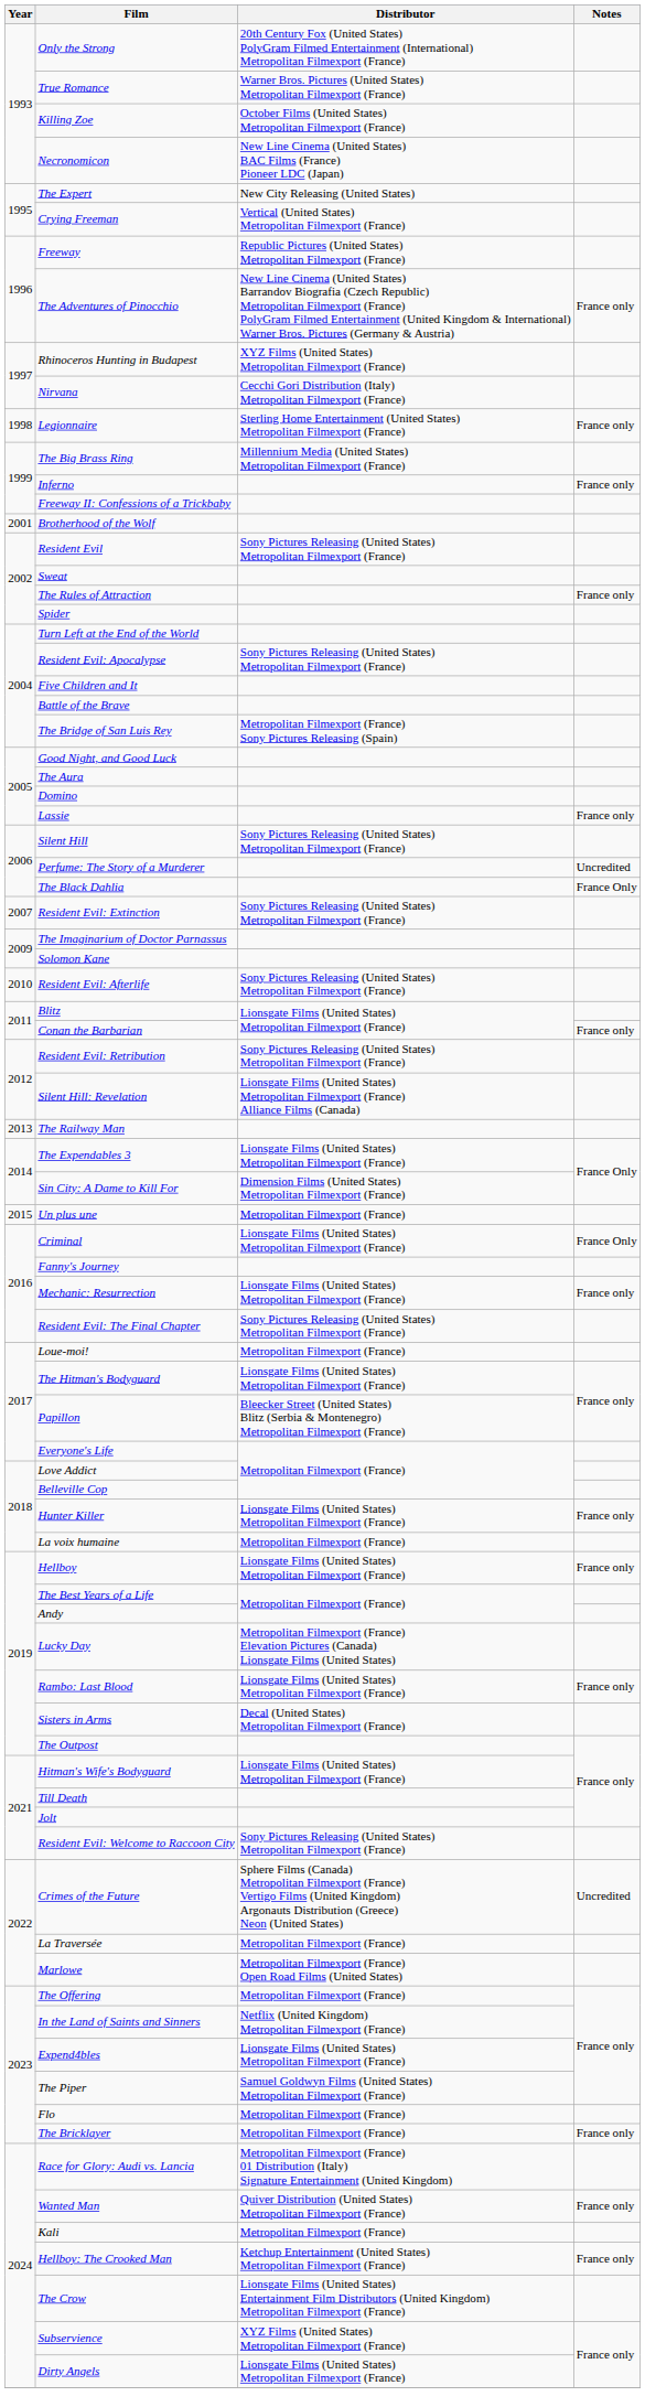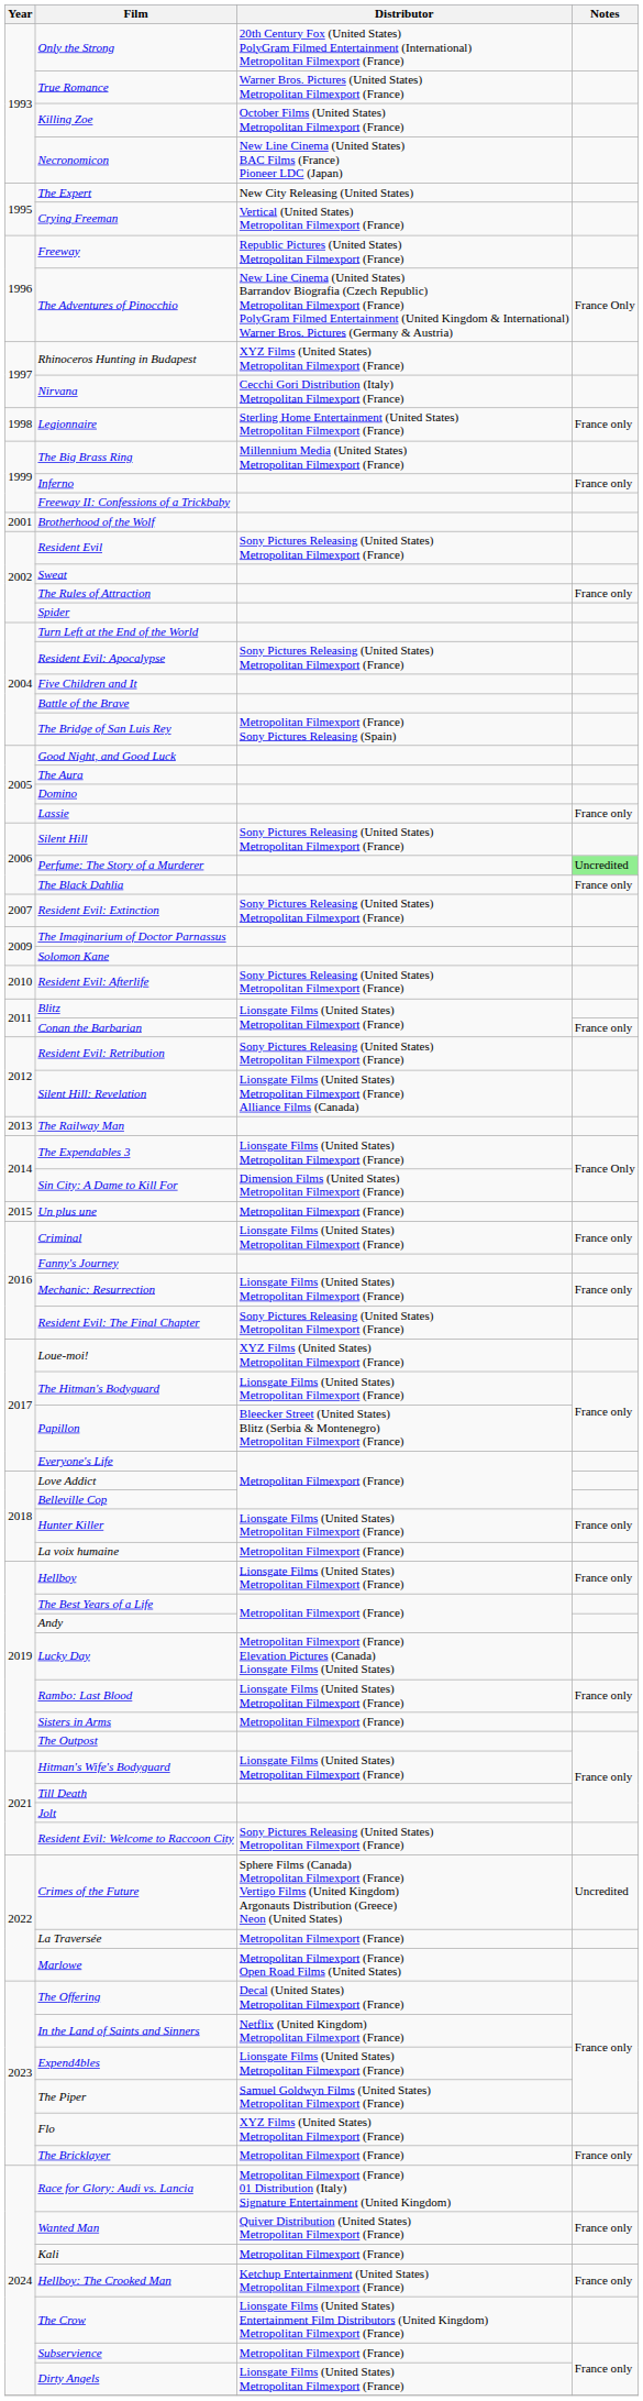 <table class="wikitable sortable"  style="margin:auto; margin:auto;">
 <tr bgcolor="#B0C4DE" align="center">
 <th>Year</th>
 <th>Film</th>
 <th>Distributor</th>
 <th>Notes</th>
 </tr>
 <tr>
 <td rowspan="4">1993</td>
 <td><em><a href='#'>Only the Strong</a></em></td>
 <td><a href='#'>20th Century Fox</a> (United States)<br><a href='#'>PolyGram Filmed Entertainment</a> (International)<br><a href='#'>Metropolitan Filmexport</a> (France)</td>
 <td></td>
 </tr>
 <tr>
 <td><em><a href='#'>True Romance</a></em></td>
 <td><a href='#'>Warner Bros. Pictures</a> (United States)<br><a href='#'>Metropolitan Filmexport</a> (France)</td>
 <td></td>
 </tr>
 <tr>
 <td><em><a href='#'>Killing Zoe</a></em></td>
 <td><a href='#'>October Films</a> (United States)<br><a href='#'>Metropolitan Filmexport</a> (France)</td>
 <td></td>
 </tr>
 <tr>
 <td><em><a href='#'>Necronomicon</a></em></td>
 <td><a href='#'>New Line Cinema</a> (United States)<br><a href='#'>BAC Films</a> (France)<br><a href='#'>Pioneer LDC</a> (Japan)</td>
 <td></td>
 </tr>
 <tr>
 <td rowspan="2">1995</td>
 <td><em><a href='#'>The Expert</a></em></td>
 <td>New City Releasing (United States)</td>
 <td></td>
 </tr>
 <tr>
 <td><em><a href='#'>Crying Freeman</a></em></td>
 <td><a href='#'>Vertical</a> (United States)<br><a href='#'>Metropolitan Filmexport</a> (France)</td>
 <td></td>
 </tr>
 <tr>
 <td rowspan="2">1996</td>
 <td><em><a href='#'>Freeway</a></em></td>
 <td><a href='#'>Republic Pictures</a> (United States)<br><a href='#'>Metropolitan Filmexport</a> (France)</td>
 <td></td>
 </tr>
 <tr>
 <td><em><a href='#'>The Adventures of Pinocchio</a></em></td>
 <td><a href='#'>New Line Cinema</a> (United States)<br>Barrandov Biografia (Czech Republic)<br><a href='#'>Metropolitan Filmexport</a> (France)<br><a href='#'>PolyGram Filmed Entertainment</a> (United Kingdom & International)<br><a href='#'>Warner Bros. Pictures</a> (Germany & Austria)</td>
-<td>France only</td>
+<td>France Only</td>
 </tr>
 <tr>
 <td rowspan="2">1997</td>
 <td><em>Rhinoceros Hunting in Budapest</em></td>
 <td><a href='#'>XYZ Films</a> (United States)<br><a href='#'>Metropolitan Filmexport</a> (France)</td>
 <td></td>
 </tr>
 <tr>
 <td><em><a href='#'>Nirvana</a></em></td>
 <td><a href='#'>Cecchi Gori Distribution</a> (Italy)<br><a href='#'>Metropolitan Filmexport</a> (France)</td>
 <td></td>
 </tr>
 <tr>
 <td>1998</td>
 <td><em><a href='#'>Legionnaire</a></em></td>
 <td><a href='#'>Sterling Home Entertainment</a> (United States)<br><a href='#'>Metropolitan Filmexport</a> (France)</td>
 <td>France only</td>
 </tr>
 <tr>
 <td rowspan="3">1999</td>
 <td><em><a href='#'>The Big Brass Ring</a></em></td>
 <td><a href='#'>Millennium Media</a> (United States)<br><a href='#'>Metropolitan Filmexport</a> (France)</td>
 <td></td>
 </tr>
 <tr>
 <td><em><a href='#'>Inferno</a></em></td>
 <td></td>
 <td>France only</td>
 </tr>
 <tr>
 <td><em><a href='#'>Freeway II: Confessions of a Trickbaby</a></em></td>
 <td></td>
 <td></td>
 </tr>
 <tr>
 <td>2001</td>
 <td><em><a href='#'>Brotherhood of the Wolf</a></em></td>
 <td></td>
 <td></td>
 </tr>
 <tr>
 <td rowspan="4">2002</td>
 <td><em><a href='#'>Resident Evil</a></em></td>
 <td><a href='#'>Sony Pictures Releasing</a> (United States)<br><a href='#'>Metropolitan Filmexport</a> (France)</td>
 <td></td>
 </tr>
 <tr>
 <td><em><a href='#'>Sweat</a></em></td>
 <td></td>
 <td></td>
 </tr>
 <tr>
 <td><em><a href='#'>The Rules of Attraction</a></em></td>
 <td></td>
 <td>France only</td>
 </tr>
 <tr>
 <td><em><a href='#'>Spider</a></em></td>
 <td></td>
 <td></td>
 </tr>
 <tr>
 <td rowspan="5">2004</td>
 <td><em><a href='#'>Turn Left at the End of the World</a></em></td>
 <td></td>
 <td></td>
 </tr>
 <tr>
 <td><em><a href='#'>Resident Evil: Apocalypse</a></em></td>
 <td><a href='#'>Sony Pictures Releasing</a> (United States)<br><a href='#'>Metropolitan Filmexport</a> (France)</td>
 <td></td>
 </tr>
 <tr>
 <td><em><a href='#'>Five Children and It</a></em></td>
 <td></td>
 <td></td>
 </tr>
 <tr>
 <td><em><a href='#'>Battle of the Brave</a></em></td>
 <td></td>
 <td></td>
 </tr>
 <tr>
 <td><em><a href='#'>The Bridge of San Luis Rey</a></em></td>
 <td><a href='#'>Metropolitan Filmexport</a> (France)<br><a href='#'>Sony Pictures Releasing</a> (Spain)</td>
 <td></td>
 </tr>
 <tr>
 <td rowspan="4">2005</td>
 <td><em><a href='#'>Good Night, and Good Luck</a></em></td>
 <td></td>
 <td></td>
 </tr>
 <tr>
 <td><em><a href='#'>The Aura</a></em></td>
 <td></td>
 <td></td>
 </tr>
 <tr>
 <td><em><a href='#'>Domino</a></em></td>
 <td></td>
 <td></td>
 </tr>
 <tr>
 <td><em><a href='#'>Lassie</a></em></td>
 <td></td>
 <td>France only</td>
 </tr>
 <tr>
 <td rowspan="3">2006</td>
 <td><em><a href='#'>Silent Hill</a></em></td>
 <td><a href='#'>Sony Pictures Releasing</a> (United States)<br><a href='#'>Metropolitan Filmexport</a> (France)</td>
 <td></td>
 </tr>
 <tr>
 <td><em><a href='#'>Perfume: The Story of a Murderer</a></em></td>
 <td></td>
-<td>Uncredited</td>
+<td style="background: lightgreen;">Uncredited</td>
 </tr>
 <tr>
 <td><em><a href='#'>The Black Dahlia</a></em></td>
 <td></td>
-<td>France Only</td>
+<td>France only</td>
 </tr>
 <tr>
 <td>2007</td>
 <td><em><a href='#'>Resident Evil: Extinction</a></em></td>
 <td><a href='#'>Sony Pictures Releasing</a> (United States)<br><a href='#'>Metropolitan Filmexport</a> (France)</td>
 <td></td>
 </tr>
 <tr>
 <td rowspan="2">2009</td>
 <td><em><a href='#'>The Imaginarium of Doctor Parnassus</a></em></td>
 <td></td>
 <td></td>
 </tr>
 <tr>
 <td><em><a href='#'>Solomon Kane</a></em></td>
 <td></td>
 <td></td>
 </tr>
 <tr>
 <td>2010</td>
 <td><em><a href='#'>Resident Evil: Afterlife</a></em></td>
 <td><a href='#'>Sony Pictures Releasing</a> (United States)<br><a href='#'>Metropolitan Filmexport</a> (France)</td>
 <td></td>
 </tr>
 <tr>
 <td rowspan="2">2011</td>
 <td><em><a href='#'>Blitz</a></em></td>
 <td rowspan="2"><a href='#'>Lionsgate Films</a> (United States)<br><a href='#'>Metropolitan Filmexport</a> (France)</td>
 <td></td>
 </tr>
 <tr>
 <td><em><a href='#'>Conan the Barbarian</a></em></td>
 <td>France only</td>
 </tr>
 <tr>
 <td rowspan="2">2012</td>
 <td><em><a href='#'>Resident Evil: Retribution</a></em></td>
 <td><a href='#'>Sony Pictures Releasing</a> (United States)<br><a href='#'>Metropolitan Filmexport</a> (France)</td>
 <td></td>
 </tr>
 <tr>
 <td><em><a href='#'>Silent Hill: Revelation</a></em></td>
 <td><a href='#'>Lionsgate Films</a> (United States)<br><a href='#'>Metropolitan Filmexport</a> (France)<br><a href='#'>Alliance Films</a> (Canada)</td>
 <td></td>
 </tr>
 <tr>
 <td>2013</td>
 <td><em><a href='#'>The Railway Man</a></em></td>
 <td></td>
 <td></td>
 </tr>
 <tr>
 <td rowspan="2">2014</td>
 <td><em><a href='#'>The Expendables 3</a></em></td>
 <td><a href='#'>Lionsgate Films</a> (United States)<br><a href='#'>Metropolitan Filmexport</a> (France)</td>
 <td rowspan="2">France Only</td>
 </tr>
 <tr>
 <td><em><a href='#'>Sin City: A Dame to Kill For</a></em></td>
 <td><a href='#'>Dimension Films</a> (United States)<br><a href='#'>Metropolitan Filmexport</a> (France)</td>
 </tr>
 <tr>
 <td>2015</td>
 <td><em><a href='#'>Un plus une</a></em></td>
 <td><a href='#'>Metropolitan Filmexport</a> (France)</td>
 <td></td>
 </tr>
 <tr>
 <td rowspan="4">2016</td>
 <td><em><a href='#'>Criminal</a></em></td>
 <td><a href='#'>Lionsgate Films</a> (United States)<br><a href='#'>Metropolitan Filmexport</a> (France)</td>
-<td>France Only</td>
+<td>France only</td>
 </tr>
 <tr>
 <td><em><a href='#'>Fanny's Journey</a></em></td>
 <td></td>
 <td></td>
 </tr>
 <tr>
 <td><em><a href='#'>Mechanic: Resurrection</a></em></td>
 <td><a href='#'>Lionsgate Films</a> (United States)<br><a href='#'>Metropolitan Filmexport</a> (France)</td>
 <td>France only</td>
 </tr>
 <tr>
 <td><em><a href='#'>Resident Evil: The Final Chapter</a></em></td>
 <td><a href='#'>Sony Pictures Releasing</a> (United States)<br><a href='#'>Metropolitan Filmexport</a> (France)</td>
 <td></td>
 </tr>
 <tr>
 <td rowspan="4">2017</td>
 <td><em>Loue-moi!</em></td>
-<td><a href='#'>Metropolitan Filmexport</a> (France)</td>
+<td><a href='#'>XYZ Films</a> (United States)<br><a href='#'>Metropolitan Filmexport</a> (France)</td>
 <td></td>
 </tr>
 <tr>
 <td><em><a href='#'>The Hitman's Bodyguard</a></em></td>
 <td><a href='#'>Lionsgate Films</a> (United States)<br><a href='#'>Metropolitan Filmexport</a> (France)</td>
 <td rowspan="2">France only</td>
 </tr>
 <tr>
 <td><em><a href='#'>Papillon</a></em></td>
 <td><a href='#'>Bleecker Street</a> (United States)<br>Blitz (Serbia & Montenegro)<br><a href='#'>Metropolitan Filmexport</a> (France)</td>
 </tr>
 <tr>
 <td><em><a href='#'>Everyone's Life</a></em></td>
 <td rowspan="3"><a href='#'>Metropolitan Filmexport</a> (France)</td>
 <td></td>
 </tr>
 <tr>
 <td rowspan="4">2018</td>
 <td><em>Love Addict</em></td>
 <td></td>
 </tr>
 <tr>
 <td><em><a href='#'>Belleville Cop</a></em></td>
 <td></td>
 </tr>
 <tr>
 <td><em><a href='#'>Hunter Killer</a></em></td>
 <td><a href='#'>Lionsgate Films</a> (United States)<br><a href='#'>Metropolitan Filmexport</a> (France)</td>
 <td>France only</td>
 </tr>
 <tr>
 <td><em>La voix humaine</em></td>
 <td><a href='#'>Metropolitan Filmexport</a> (France)</td>
 <td></td>
 </tr>
 <tr>
 <td rowspan="7">2019</td>
 <td><em><a href='#'>Hellboy</a></em></td>
 <td><a href='#'>Lionsgate Films</a> (United States)<br><a href='#'>Metropolitan Filmexport</a> (France)</td>
 <td>France only</td>
 </tr>
 <tr>
 <td><em><a href='#'>The Best Years of a Life</a></em></td>
 <td rowspan="2"><a href='#'>Metropolitan Filmexport</a> (France)</td>
 <td></td>
 </tr>
 <tr>
 <td><em>Andy</em></td>
 <td></td>
 </tr>
 <tr>
 <td><em><a href='#'>Lucky Day</a></em></td>
 <td><a href='#'>Metropolitan Filmexport</a> (France)<br><a href='#'>Elevation Pictures</a> (Canada)<br><a href='#'>Lionsgate Films</a> (United States)</td>
 <td></td>
 </tr>
 <tr>
 <td><em><a href='#'>Rambo: Last Blood</a></em></td>
 <td><a href='#'>Lionsgate Films</a> (United States)<br><a href='#'>Metropolitan Filmexport</a> (France)</td>
 <td>France only</td>
 </tr>
 <tr>
 <td><em><a href='#'>Sisters in Arms</a></em></td>
-<td><a href='#'>Decal</a> (United States)<br><a href='#'>Metropolitan Filmexport</a> (France)</td>
+<td><a href='#'>Metropolitan Filmexport</a> (France)</td>
 <td></td>
 </tr>
 <tr>
 <td><em><a href='#'>The Outpost</a></em></td>
 <td></td>
 <td rowspan="4">France only</td>
 </tr>
 <tr>
 <td rowspan="4">2021</td>
 <td><em><a href='#'>Hitman's Wife's Bodyguard</a></em></td>
 <td><a href='#'>Lionsgate Films</a> (United States)<br><a href='#'>Metropolitan Filmexport</a> (France)</td>
 </tr>
 <tr>
 <td><em><a href='#'>Till Death</a></em></td>
 <td></td>
 </tr>
 <tr>
 <td><em><a href='#'>Jolt</a></em></td>
 <td></td>
 </tr>
 <tr>
 <td><em><a href='#'>Resident Evil: Welcome to Raccoon City</a></em></td>
 <td><a href='#'>Sony Pictures Releasing</a> (United States)<br><a href='#'>Metropolitan Filmexport</a> (France)</td>
 <td></td>
 </tr>
 <tr>
 <td rowspan="3">2022</td>
 <td><em><a href='#'>Crimes of the Future</a></em></td>
 <td>Sphere Films (Canada)<br><a href='#'>Metropolitan Filmexport</a> (France)<br><a href='#'>Vertigo Films</a> (United Kingdom)<br>Argonauts Distribution (Greece)<br><a href='#'>Neon</a> (United States)</td>
 <td>Uncredited</td>
 </tr>
 <tr>
 <td><em>La Traversée</em></td>
 <td><a href='#'>Metropolitan Filmexport</a> (France)</td>
 <td></td>
 </tr>
 <tr>
 <td><em><a href='#'>Marlowe</a></em></td>
 <td><a href='#'>Metropolitan Filmexport</a> (France)<br><a href='#'>Open Road Films</a> (United States)</td>
 <td></td>
 </tr>
 <tr>
 <td rowspan="6">2023</td>
 <td><em><a href='#'>The Offering</a></em></td>
-<td><a href='#'>Metropolitan Filmexport</a> (France)</td>
+<td><a href='#'>Decal</a> (United States)<br><a href='#'>Metropolitan Filmexport</a> (France)</td>
 <td rowspan="4">France only</td>
 </tr>
 <tr>
 <td><em><a href='#'>In the Land of Saints and Sinners</a></em></td>
 <td><a href='#'>Netflix</a> (United Kingdom)<br><a href='#'>Metropolitan Filmexport</a> (France)</td>
 </tr>
 <tr>
 <td><em><a href='#'>Expend4bles</a></em></td>
 <td><a href='#'>Lionsgate Films</a> (United States)<br><a href='#'>Metropolitan Filmexport</a> (France)</td>
 </tr>
 <tr>
 <td><em>The Piper</em></td>
 <td><a href='#'>Samuel Goldwyn Films</a> (United States)<br><a href='#'>Metropolitan Filmexport</a> (France)</td>
 </tr>
 <tr>
 <td><em>Flo</em></td>
-<td><a href='#'>Metropolitan Filmexport</a> (France)</td>
+<td><a href='#'>XYZ Films</a> (United States)<br><a href='#'>Metropolitan Filmexport</a> (France)</td>
 <td></td>
 </tr>
 <tr>
 <td><em><a href='#'>The Bricklayer</a></em></td>
 <td><a href='#'>Metropolitan Filmexport</a> (France)</td>
 <td>France only</td>
 </tr>
 <tr>
 <td rowspan="7">2024</td>
 <td><em><a href='#'>Race for Glory: Audi vs. Lancia</a></em></td>
 <td><a href='#'>Metropolitan Filmexport</a> (France)<br><a href='#'>01 Distribution</a> (Italy)<br><a href='#'>Signature Entertainment</a> (United Kingdom)</td>
 <td></td>
 </tr>
 <tr>
 <td><em><a href='#'>Wanted Man</a></em></td>
 <td><a href='#'>Quiver Distribution</a> (United States)<br><a href='#'>Metropolitan Filmexport</a> (France)</td>
 <td>France only</td>
 </tr>
 <tr>
 <td><em>Kali</em></td>
 <td><a href='#'>Metropolitan Filmexport</a> (France)</td>
 <td></td>
 </tr>
 <tr>
 <td><em><a href='#'>Hellboy: The Crooked Man</a></em></td>
 <td><a href='#'>Ketchup Entertainment</a> (United States)<br><a href='#'>Metropolitan Filmexport</a> (France)</td>
 <td>France only</td>
 </tr>
 <tr>
 <td><em><a href='#'>The Crow</a></em></td>
 <td><a href='#'>Lionsgate Films</a> (United States)<br><a href='#'>Entertainment Film Distributors</a> (United Kingdom)<br><a href='#'>Metropolitan Filmexport</a> (France)</td>
 <td></td>
 </tr>
 <tr>
 <td><em><a href='#'>Subservience</a></em></td>
-<td><a href='#'>XYZ Films</a> (United States)<br><a href='#'>Metropolitan Filmexport</a> (France)</td>
+<td><a href='#'>Metropolitan Filmexport</a> (France)</td>
 <td rowspan="2">France only</td>
 </tr>
 <tr>
 <td><em><a href='#'>Dirty Angels</a></em></td>
 <td><a href='#'>Lionsgate Films</a> (United States)<br><a href='#'>Metropolitan Filmexport</a> (France)</td>
 </tr>
 <tr>
 </tr>
 </table>
